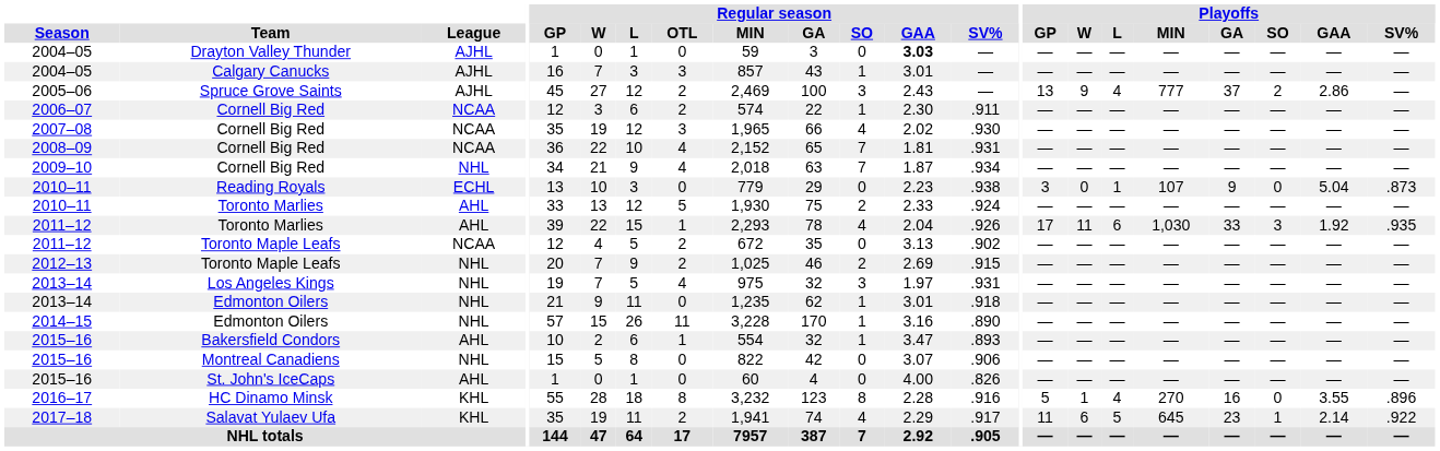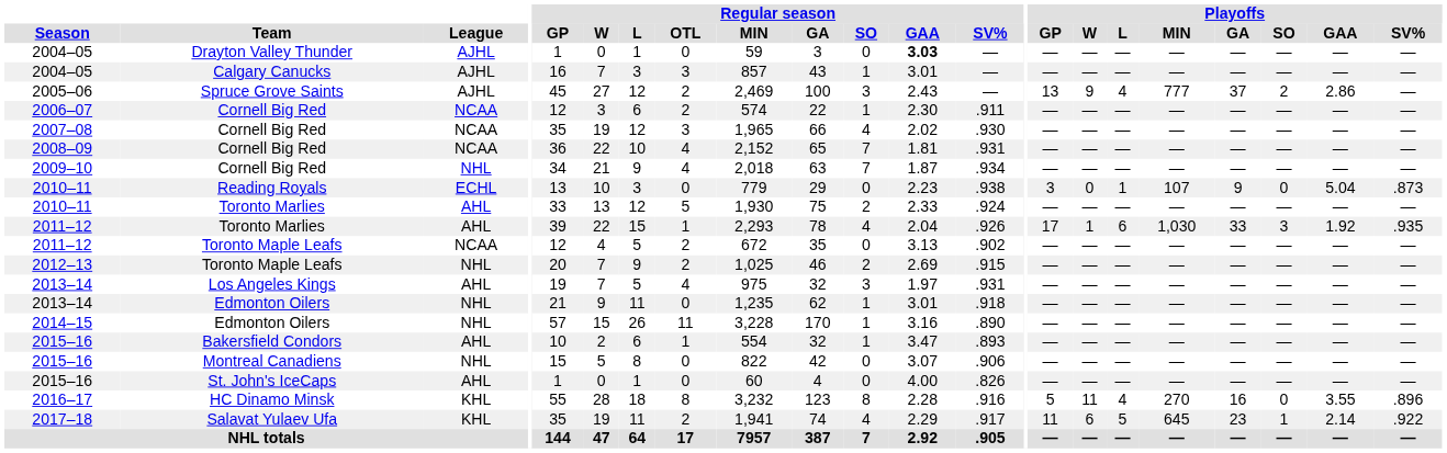 <table border="0" cellpadding="1" cellspacing="0" style="text-align:center; width:75%;">
 <tr bgcolor="#e0e0e0">
 <th colspan="3" bgcolor="#ffffff"></th>
 <th rowspan="99" bgcolor="#ffffff"></th>
 <th colspan="9" bgcolor="#e0e0e0"><a href='#'>Regular season</a></th>
 <th rowspan="99" bgcolor="#ffffff"></th>
 <th colspan="8" bgcolor="#e0e0e0"><a href='#'>Playoffs</a></th>
 </tr>
 <tr bgcolor="#e0e0e0">
 <th><a href='#'>Season</a></th>
 <th>Team</th>
 <th>League</th>
 <th>GP</th>
 <th>W</th>
 <th>L</th>
 <th>OTL</th>
 <th>MIN</th>
 <th>GA</th>
 <th><a href='#'>SO</a></th>
 <th><a href='#'>GAA</a></th>
 <th><a href='#'>SV%</a></th>
 <th>GP</th>
 <th>W</th>
 <th>L</th>
 <th>MIN</th>
 <th>GA</th>
 <th>SO</th>
 <th>GAA</th>
 <th>SV%</th>
 </tr>
 <tr>
 <td>2004–05</td>
 <td><a href='#'>Drayton Valley Thunder</a></td>
 <td><a href='#'>AJHL</a></td>
 <td>1</td>
 <td>0</td>
 <td>1</td>
 <td>0</td>
 <td>59</td>
 <td>3</td>
 <td>0</td>
 <td><strong>3.03</strong></td>
 <td>—</td>
 <td>—</td>
 <td>—</td>
 <td>—</td>
 <td>—</td>
 <td>—</td>
 <td>—</td>
 <td>—</td>
 <td>—</td>
 </tr>
 <tr bgcolor="#f0f0f0">
 <td>2004–05</td>
 <td><a href='#'>Calgary Canucks</a></td>
 <td>AJHL</td>
 <td>16</td>
 <td>7</td>
 <td>3</td>
 <td>3</td>
 <td>857</td>
 <td>43</td>
 <td>1</td>
 <td>3.01</td>
 <td>—</td>
 <td>—</td>
 <td>—</td>
 <td>—</td>
 <td>—</td>
 <td>—</td>
 <td>—</td>
 <td>—</td>
 <td>—</td>
 </tr>
 <tr>
 <td>2005–06</td>
 <td><a href='#'>Spruce Grove Saints</a></td>
 <td>AJHL</td>
 <td>45</td>
 <td>27</td>
 <td>12</td>
 <td>2</td>
 <td>2,469</td>
 <td>100</td>
 <td>3</td>
 <td>2.43</td>
 <td>—</td>
 <td>13</td>
 <td>9</td>
 <td>4</td>
 <td>777</td>
 <td>37</td>
 <td>2</td>
 <td>2.86</td>
 <td>—</td>
 </tr>
 <tr bgcolor="#f0f0f0">
 <td><a href='#'>2006–07</a></td>
 <td><a href='#'>Cornell Big Red</a></td>
 <td><a href='#'>NCAA</a></td>
 <td>12</td>
 <td>3</td>
 <td>6</td>
 <td>2</td>
 <td>574</td>
 <td>22</td>
 <td>1</td>
 <td>2.30</td>
 <td>.911</td>
 <td>—</td>
 <td>—</td>
 <td>—</td>
 <td>—</td>
 <td>—</td>
 <td>—</td>
 <td>—</td>
 <td>—</td>
 </tr>
 <tr>
 <td><a href='#'>2007–08</a></td>
 <td>Cornell Big Red</td>
 <td>NCAA</td>
 <td>35</td>
 <td>19</td>
 <td>12</td>
 <td>3</td>
 <td>1,965</td>
 <td>66</td>
 <td>4</td>
 <td>2.02</td>
 <td>.930</td>
 <td>—</td>
 <td>—</td>
 <td>—</td>
 <td>—</td>
 <td>—</td>
 <td>—</td>
 <td>—</td>
 <td>—</td>
 </tr>
 <tr bgcolor="#f0f0f0">
 <td><a href='#'>2008–09</a></td>
 <td>Cornell Big Red</td>
 <td>NCAA</td>
 <td>36</td>
 <td>22</td>
 <td>10</td>
 <td>4</td>
 <td>2,152</td>
 <td>65</td>
 <td>7</td>
 <td>1.81</td>
 <td>.931</td>
 <td>—</td>
 <td>—</td>
 <td>—</td>
 <td>—</td>
 <td>—</td>
 <td>—</td>
 <td>—</td>
 <td>—</td>
 </tr>
 <tr>
 <td><a href='#'>2009–10</a></td>
 <td>Cornell Big Red</td>
 <td><a href='#'>NHL</a></td>
 <td>34</td>
 <td>21</td>
 <td>9</td>
 <td>4</td>
 <td>2,018</td>
 <td>63</td>
 <td>7</td>
 <td>1.87</td>
 <td>.934</td>
 <td>—</td>
 <td>—</td>
 <td>—</td>
 <td>—</td>
 <td>—</td>
 <td>—</td>
 <td>—</td>
 <td>—</td>
 </tr>
 <tr bgcolor="#f0f0f0">
 <td><a href='#'>2010–11</a></td>
 <td><a href='#'>Reading Royals</a></td>
 <td><a href='#'>ECHL</a></td>
 <td>13</td>
 <td>10</td>
 <td>3</td>
 <td>0</td>
 <td>779</td>
 <td>29</td>
 <td>0</td>
 <td>2.23</td>
 <td>.938</td>
 <td>3</td>
 <td>0</td>
 <td>1</td>
 <td>107</td>
 <td>9</td>
 <td>0</td>
 <td>5.04</td>
 <td>.873</td>
 </tr>
 <tr>
 <td><a href='#'>2010–11</a></td>
 <td><a href='#'>Toronto Marlies</a></td>
 <td><a href='#'>AHL</a></td>
 <td>33</td>
 <td>13</td>
 <td>12</td>
 <td>5</td>
 <td>1,930</td>
 <td>75</td>
 <td>2</td>
 <td>2.33</td>
 <td>.924</td>
 <td>—</td>
 <td>—</td>
 <td>—</td>
 <td>—</td>
 <td>—</td>
 <td>—</td>
 <td>—</td>
 <td>—</td>
 </tr>
 <tr bgcolor="#f0f0f0">
 <td><a href='#'>2011–12</a></td>
 <td>Toronto Marlies</td>
 <td>AHL</td>
 <td>39</td>
 <td>22</td>
 <td>15</td>
 <td>1</td>
 <td>2,293</td>
 <td>78</td>
 <td>4</td>
 <td>2.04</td>
 <td>.926</td>
 <td>17</td>
-<td>11</td>
+<td>1</td>
 <td>6</td>
 <td>1,030</td>
 <td>33</td>
 <td>3</td>
 <td>1.92</td>
 <td>.935</td>
 </tr>
 <tr>
 <td><a href='#'>2011–12</a></td>
 <td><a href='#'>Toronto Maple Leafs</a></td>
 <td>NCAA</td>
 <td>12</td>
 <td>4</td>
 <td>5</td>
 <td>2</td>
 <td>672</td>
 <td>35</td>
 <td>0</td>
 <td>3.13</td>
 <td>.902</td>
 <td>—</td>
 <td>—</td>
 <td>—</td>
 <td>—</td>
 <td>—</td>
 <td>—</td>
 <td>—</td>
 <td>—</td>
 </tr>
 <tr bgcolor="#f0f0f0">
 <td><a href='#'>2012–13</a></td>
 <td>Toronto Maple Leafs</td>
 <td>NHL</td>
 <td>20</td>
 <td>7</td>
 <td>9</td>
 <td>2</td>
 <td>1,025</td>
 <td>46</td>
 <td>2</td>
 <td>2.69</td>
 <td>.915</td>
 <td>—</td>
 <td>—</td>
 <td>—</td>
 <td>—</td>
 <td>—</td>
 <td>—</td>
 <td>—</td>
 <td>—</td>
 </tr>
 <tr>
 <td><a href='#'>2013–14</a></td>
 <td><a href='#'>Los Angeles Kings</a></td>
-<td>NHL</td>
+<td>AHL</td>
 <td>19</td>
 <td>7</td>
 <td>5</td>
 <td>4</td>
 <td>975</td>
 <td>32</td>
 <td>3</td>
 <td>1.97</td>
 <td>.931</td>
 <td>—</td>
 <td>—</td>
 <td>—</td>
 <td>—</td>
 <td>—</td>
 <td>—</td>
 <td>—</td>
 <td>—</td>
 </tr>
 <tr bgcolor="#f0f0f0">
 <td>2013–14</td>
 <td><a href='#'>Edmonton Oilers</a></td>
 <td>NHL</td>
 <td>21</td>
 <td>9</td>
 <td>11</td>
 <td>0</td>
 <td>1,235</td>
 <td>62</td>
 <td>1</td>
 <td>3.01</td>
 <td>.918</td>
 <td>—</td>
 <td>—</td>
 <td>—</td>
 <td>—</td>
 <td>—</td>
 <td>—</td>
 <td>—</td>
 <td>—</td>
 </tr>
 <tr>
 <td><a href='#'>2014–15</a></td>
 <td>Edmonton Oilers</td>
 <td>NHL</td>
 <td>57</td>
 <td>15</td>
 <td>26</td>
 <td>11</td>
 <td>3,228</td>
 <td>170</td>
 <td>1</td>
 <td>3.16</td>
 <td>.890</td>
 <td>—</td>
 <td>—</td>
 <td>—</td>
 <td>—</td>
 <td>—</td>
 <td>—</td>
 <td>—</td>
 <td>—</td>
 </tr>
 <tr bgcolor="#f0f0f0">
 <td><a href='#'>2015–16</a></td>
 <td><a href='#'>Bakersfield Condors</a></td>
 <td>AHL</td>
 <td>10</td>
 <td>2</td>
 <td>6</td>
 <td>1</td>
 <td>554</td>
 <td>32</td>
 <td>1</td>
 <td>3.47</td>
 <td>.893</td>
 <td>—</td>
 <td>—</td>
 <td>—</td>
 <td>—</td>
 <td>—</td>
 <td>—</td>
 <td>—</td>
 <td>—</td>
 </tr>
 <tr>
 <td><a href='#'>2015–16</a></td>
 <td><a href='#'>Montreal Canadiens</a></td>
 <td>NHL</td>
 <td>15</td>
 <td>5</td>
 <td>8</td>
 <td>0</td>
 <td>822</td>
 <td>42</td>
 <td>0</td>
 <td>3.07</td>
 <td>.906</td>
 <td>—</td>
 <td>—</td>
 <td>—</td>
 <td>—</td>
 <td>—</td>
 <td>—</td>
 <td>—</td>
 <td>—</td>
 </tr>
 <tr bgcolor="#f0f0f0">
 <td>2015–16</td>
 <td><a href='#'>St. John's IceCaps</a></td>
 <td>AHL</td>
 <td>1</td>
 <td>0</td>
 <td>1</td>
 <td>0</td>
 <td>60</td>
 <td>4</td>
 <td>0</td>
 <td>4.00</td>
 <td>.826</td>
 <td>—</td>
 <td>—</td>
 <td>—</td>
 <td>—</td>
 <td>—</td>
 <td>—</td>
 <td>—</td>
 <td>—</td>
 </tr>
 <tr>
 <td><a href='#'>2016–17</a></td>
 <td><a href='#'>HC Dinamo Minsk</a></td>
 <td>KHL</td>
 <td>55</td>
 <td>28</td>
 <td>18</td>
 <td>8</td>
 <td>3,232</td>
 <td>123</td>
 <td>8</td>
 <td>2.28</td>
 <td>.916</td>
 <td>5</td>
-<td>1</td>
+<td>11</td>
 <td>4</td>
 <td>270</td>
 <td>16</td>
 <td>0</td>
 <td>3.55</td>
 <td>.896</td>
 </tr>
 <tr bgcolor="#f0f0f0">
 <td><a href='#'>2017–18</a></td>
 <td><a href='#'>Salavat Yulaev Ufa</a></td>
 <td>KHL</td>
 <td>35</td>
 <td>19</td>
 <td>11</td>
 <td>2</td>
 <td>1,941</td>
 <td>74</td>
 <td>4</td>
 <td>2.29</td>
 <td>.917</td>
 <td>11</td>
 <td>6</td>
 <td>5</td>
 <td>645</td>
 <td>23</td>
 <td>1</td>
 <td>2.14</td>
 <td>.922</td>
 </tr>
 <tr bgcolor="#e0e0e0">
 <th colspan="3">NHL totals</th>
 <th>144</th>
 <th>47</th>
 <th>64</th>
 <th>17</th>
 <th>7957</th>
 <th>387</th>
 <th>7</th>
 <th>2.92</th>
 <th>.905</th>
 <th>—</th>
 <th>—</th>
 <th>—</th>
 <th>—</th>
 <th>—</th>
 <th>—</th>
 <th>—</th>
 <th>—</th>
 </tr>
 </table>
